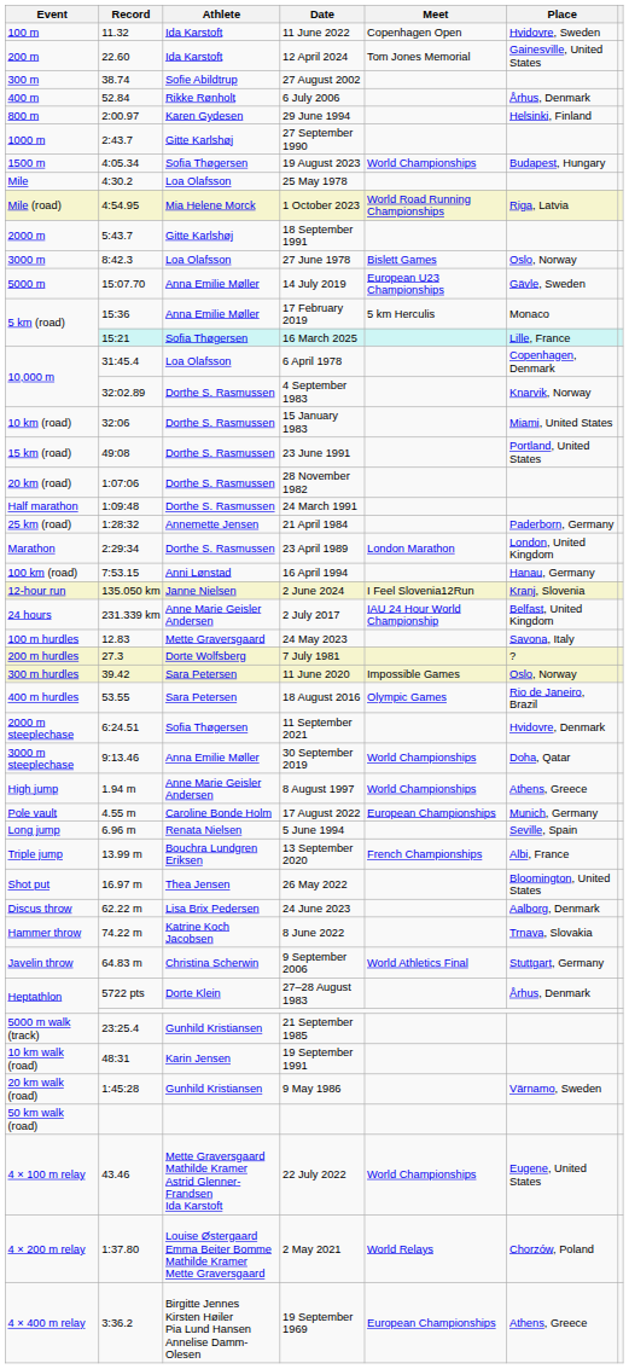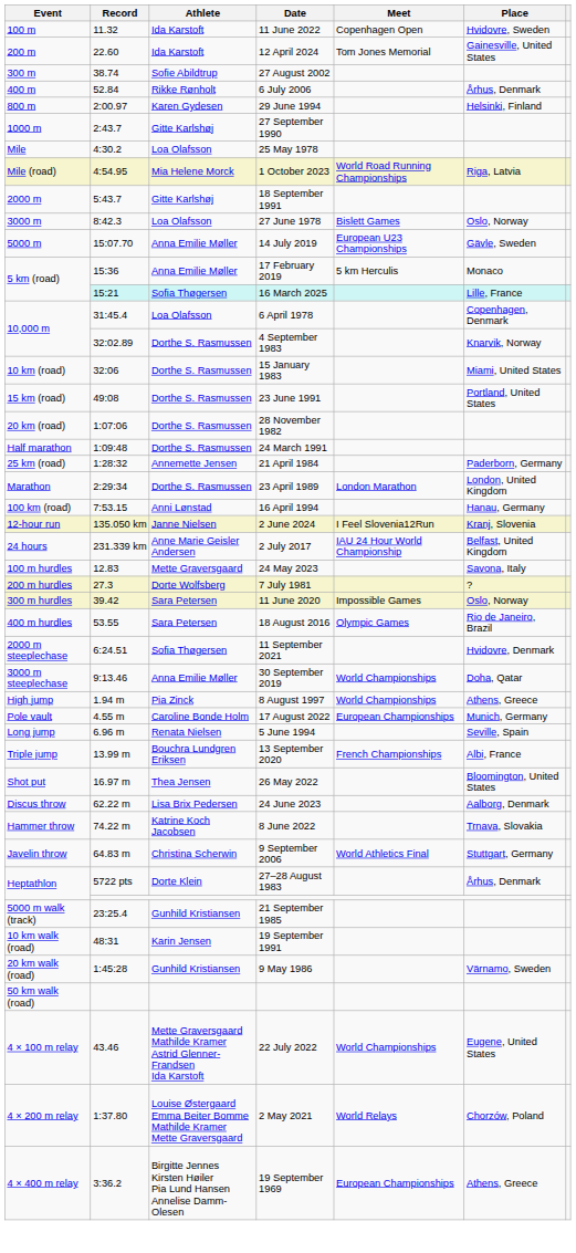 <table class="wikitable" style="font-size:95%; width: 95%;">
 <tr>
 <th>Event</th>
 <th>Record</th>
 <th>Athlete</th>
 <th>Date</th>
 <th>Meet</th>
 <th>Place</th>
 <th></th>
 </tr>
 <tr>
 <td><a href='#'>100 m</a></td>
 <td>11.32 </td>
 <td><a href='#'>Ida Karstoft</a></td>
 <td>11 June 2022</td>
 <td>Copenhagen Open</td>
 <td><a href='#'>Hvidovre</a>, Sweden</td>
 <td></td>
 </tr>
 <tr>
 <td><a href='#'>200 m</a></td>
 <td>22.60 </td>
 <td><a href='#'>Ida Karstoft</a></td>
 <td>12 April 2024</td>
 <td>Tom Jones Memorial</td>
 <td><a href='#'>Gainesville</a>, United States</td>
 <td></td>
 </tr>
 <tr>
 <td><a href='#'>300 m</a></td>
 <td>38.74</td>
 <td><a href='#'>Sofie Abildtrup</a></td>
 <td>27 August 2002</td>
 <td></td>
 <td></td>
 <td></td>
 </tr>
 <tr>
 <td><a href='#'>400 m</a></td>
 <td>52.84</td>
 <td><a href='#'>Rikke Rønholt</a></td>
 <td>6 July 2006</td>
 <td></td>
 <td><a href='#'>Århus</a>, Denmark</td>
 <td></td>
 </tr>
 <tr>
 <td><a href='#'>800 m</a></td>
 <td>2:00.97</td>
 <td><a href='#'>Karen Gydesen</a></td>
 <td>29 June 1994</td>
 <td></td>
 <td><a href='#'>Helsinki</a>, Finland</td>
 <td></td>
 </tr>
 <tr>
 <td><a href='#'>1000 m</a></td>
 <td>2:43.7 </td>
 <td><a href='#'>Gitte Karlshøj</a></td>
 <td>27 September 1990</td>
 <td></td>
 <td></td>
-<td></td>
-</tr>
-<tr>
-<td><a href='#'>1500 m</a></td>
-<td>4:05.34</td>
-<td><a href='#'>Sofia Thøgersen</a></td>
-<td>19 August 2023</td>
-<td><a href='#'>World Championships</a></td>
-<td><a href='#'>Budapest</a>, Hungary</td>
 <td></td>
 </tr>
 <tr>
 <td><a href='#'>Mile</a></td>
 <td>4:30.2</td>
 <td><a href='#'>Loa Olafsson</a></td>
 <td>25 May 1978</td>
 <td></td>
 <td></td>
 <td></td>
 </tr>
 <tr style="background:#f6F5CE;">
 <td><a href='#'>Mile</a> (road)</td>
 <td>4:54.95 </td>
 <td><a href='#'>Mia Helene Morck</a></td>
 <td>1 October 2023</td>
 <td><a href='#'>World Road Running Championships</a></td>
 <td><a href='#'>Riga</a>, Latvia</td>
 <td></td>
 </tr>
 <tr>
 <td><a href='#'>2000 m</a></td>
 <td>5:43.7 </td>
 <td><a href='#'>Gitte Karlshøj</a></td>
 <td>18 September 1991</td>
 <td></td>
 <td></td>
 <td></td>
 </tr>
 <tr>
 <td><a href='#'>3000 m</a></td>
 <td>8:42.3 </td>
 <td><a href='#'>Loa Olafsson</a></td>
 <td>27 June 1978</td>
 <td><a href='#'>Bislett Games</a></td>
 <td><a href='#'>Oslo</a>, Norway</td>
 <td></td>
 </tr>
 <tr>
 <td><a href='#'>5000 m</a></td>
 <td>15:07.70</td>
 <td><a href='#'>Anna Emilie Møller</a></td>
 <td>14 July 2019</td>
 <td><a href='#'>European U23 Championships</a></td>
 <td><a href='#'>Gävle</a>, Sweden</td>
 <td></td>
 </tr>
 <tr>
 <td rowspan=2><a href='#'>5 km</a> (road)</td>
 <td>15:36</td>
 <td><a href='#'>Anna Emilie Møller</a></td>
 <td>17 February 2019</td>
 <td>5 km Herculis</td>
 <td>Monaco</td>
 <td></td>
 </tr>
 <tr bgcolor=#CEF6F5>
 <td>15:21</td>
 <td><a href='#'>Sofia Thøgersen</a></td>
 <td>16 March 2025</td>
 <td></td>
 <td><a href='#'>Lille</a>, France</td>
 <td></td>
 </tr>
 <tr>
 <td rowspan=2><a href='#'>10,000 m</a></td>
 <td>31:45.4 </td>
 <td><a href='#'>Loa Olafsson</a></td>
 <td>6 April 1978</td>
 <td></td>
 <td><a href='#'>Copenhagen</a>, Denmark</td>
 <td></td>
 </tr>
 <tr>
 <td>32:02.89</td>
 <td><a href='#'>Dorthe S. Rasmussen</a></td>
 <td>4 September 1983</td>
 <td></td>
 <td><a href='#'>Knarvik</a>, Norway</td>
 <td></td>
 </tr>
 <tr>
 <td><a href='#'>10 km</a> (road)</td>
 <td>32:06</td>
 <td><a href='#'>Dorthe S. Rasmussen</a></td>
 <td>15 January 1983</td>
 <td></td>
 <td><a href='#'>Miami</a>, United States</td>
 <td></td>
 </tr>
 <tr>
 <td><a href='#'>15 km</a> (road)</td>
 <td>49:08</td>
 <td><a href='#'>Dorthe S. Rasmussen</a></td>
 <td>23 June 1991</td>
 <td></td>
 <td><a href='#'>Portland</a>, United States</td>
 <td></td>
 </tr>
 <tr>
 <td><a href='#'>20 km</a> (road)</td>
 <td>1:07:06</td>
 <td><a href='#'>Dorthe S. Rasmussen</a></td>
 <td>28 November 1982</td>
 <td></td>
 <td></td>
 <td></td>
 </tr>
 <tr>
 <td><a href='#'>Half marathon</a></td>
 <td>1:09:48</td>
 <td><a href='#'>Dorthe S. Rasmussen</a></td>
 <td>24 March 1991</td>
 <td></td>
 <td></td>
 <td></td>
 </tr>
 <tr>
 <td><a href='#'>25 km</a> (road)</td>
 <td>1:28:32</td>
 <td><a href='#'>Annemette Jensen</a></td>
 <td>21 April 1984</td>
 <td></td>
 <td><a href='#'>Paderborn</a>, Germany</td>
 <td></td>
 </tr>
 <tr>
 <td><a href='#'>Marathon</a></td>
 <td>2:29:34</td>
 <td><a href='#'>Dorthe S. Rasmussen</a></td>
 <td>23 April 1989</td>
 <td><a href='#'>London Marathon</a></td>
 <td><a href='#'>London</a>, United Kingdom</td>
 <td></td>
 </tr>
 <tr>
 <td><a href='#'>100 km</a> (road)</td>
 <td>7:53.15</td>
 <td><a href='#'>Anni Lønstad</a></td>
 <td>16 April 1994</td>
 <td></td>
 <td><a href='#'>Hanau</a>, Germany</td>
 <td></td>
 </tr>
 <tr style="background:#f6F5CE;">
 <td><a href='#'>12-hour run</a></td>
 <td>135.050 km</td>
 <td><a href='#'>Janne Nielsen</a></td>
 <td>2 June 2024</td>
 <td>I Feel Slovenia12Run</td>
 <td><a href='#'>Kranj</a>, Slovenia</td>
 <td></td>
 </tr>
 <tr>
 <td><a href='#'>24 hours</a></td>
 <td>231.339 km</td>
 <td><a href='#'>Anne Marie Geisler Andersen</a></td>
 <td>2 July 2017</td>
 <td><a href='#'>IAU 24 Hour World Championship</a></td>
 <td><a href='#'>Belfast</a>, United Kingdom</td>
 <td></td>
 </tr>
 <tr>
 <td><a href='#'>100 m hurdles</a></td>
 <td>12.83 </td>
 <td><a href='#'>Mette Graversgaard</a></td>
 <td>24 May 2023</td>
 <td></td>
 <td><a href='#'>Savona</a>, Italy</td>
 <td></td>
 </tr>
 <tr style="background:#f6F5CE;">
 <td><a href='#'>200 m hurdles</a></td>
 <td>27.3 </td>
 <td><a href='#'>Dorte Wolfsberg</a></td>
 <td>7 July 1981</td>
 <td></td>
 <td>?</td>
 <td></td>
 </tr>
 <tr style="background:#f6F5CE;">
 <td><a href='#'>300 m hurdles</a></td>
 <td>39.42</td>
 <td><a href='#'>Sara Petersen</a></td>
 <td>11 June 2020</td>
 <td>Impossible Games</td>
 <td><a href='#'>Oslo</a>, Norway</td>
 <td></td>
 </tr>
 <tr>
 <td><a href='#'>400 m hurdles</a></td>
 <td>53.55</td>
 <td><a href='#'>Sara Petersen</a></td>
 <td>18 August 2016</td>
 <td><a href='#'>Olympic Games</a></td>
 <td><a href='#'>Rio de Janeiro</a>, Brazil</td>
 <td></td>
 </tr>
 <tr>
 <td><a href='#'>2000 m steeplechase</a></td>
 <td>6:24.51</td>
 <td><a href='#'>Sofia Thøgersen</a></td>
 <td>11 September 2021</td>
 <td></td>
 <td><a href='#'>Hvidovre</a>, Denmark</td>
 <td></td>
 </tr>
 <tr>
 <td><a href='#'>3000 m steeplechase</a></td>
 <td>9:13.46</td>
 <td><a href='#'>Anna Emilie Møller</a></td>
 <td>30 September 2019</td>
 <td><a href='#'>World Championships</a></td>
 <td><a href='#'>Doha</a>, Qatar</td>
 <td></td>
 </tr>
 <tr>
 <td><a href='#'>High jump</a></td>
 <td>1.94 m</td>
-<td><a href='#'>Anne Marie Geisler Andersen</a></td>
+<td><a href='#'>Pia Zinck</a></td>
 <td>8 August 1997</td>
 <td><a href='#'>World Championships</a></td>
 <td><a href='#'>Athens</a>, Greece</td>
 <td></td>
 </tr>
 <tr>
 <td><a href='#'>Pole vault</a></td>
 <td>4.55 m</td>
 <td><a href='#'>Caroline Bonde Holm</a></td>
 <td>17 August 2022</td>
 <td><a href='#'>European Championships</a></td>
 <td><a href='#'>Munich</a>, Germany</td>
 <td></td>
 </tr>
 <tr>
 <td><a href='#'>Long jump</a></td>
 <td>6.96 m </td>
 <td><a href='#'>Renata Nielsen</a></td>
 <td>5 June 1994</td>
 <td></td>
 <td><a href='#'>Seville</a>, Spain</td>
 <td></td>
 </tr>
 <tr>
 <td><a href='#'>Triple jump</a></td>
 <td>13.99 m </td>
 <td><a href='#'>Bouchra Lundgren Eriksen</a></td>
 <td>13 September 2020</td>
 <td><a href='#'>French Championships</a></td>
 <td><a href='#'>Albi</a>, France</td>
 <td></td>
 </tr>
 <tr>
 <td><a href='#'>Shot put</a></td>
 <td>16.97 m</td>
 <td><a href='#'>Thea Jensen</a></td>
 <td>26 May 2022</td>
 <td></td>
 <td><a href='#'>Bloomington</a>, United States</td>
 <td></td>
 </tr>
 <tr>
 <td><a href='#'>Discus throw</a></td>
 <td>62.22 m</td>
 <td><a href='#'>Lisa Brix Pedersen</a></td>
 <td>24 June 2023</td>
 <td></td>
 <td><a href='#'>Aalborg</a>, Denmark</td>
 <td></td>
 </tr>
 <tr>
 <td><a href='#'>Hammer throw</a></td>
 <td>74.22 m</td>
 <td><a href='#'>Katrine Koch Jacobsen</a></td>
 <td>8 June 2022</td>
 <td></td>
 <td><a href='#'>Trnava</a>, Slovakia</td>
 <td></td>
 </tr>
 <tr>
 <td><a href='#'>Javelin throw</a></td>
 <td>64.83 m</td>
 <td><a href='#'>Christina Scherwin</a></td>
 <td>9 September 2006</td>
 <td><a href='#'>World Athletics Final</a></td>
 <td><a href='#'>Stuttgart</a>, Germany</td>
 <td></td>
 </tr>
 <tr>
 <td rowspan=2><a href='#'>Heptathlon</a></td>
 <td>5722 pts </td>
 <td><a href='#'>Dorte Klein</a></td>
 <td>27–28 August 1983</td>
 <td></td>
 <td><a href='#'>Århus</a>, Denmark</td>
 <td></td>
 </tr>
 <tr>
 <td colspan=5></td>
 <td></td>
 </tr>
 <tr>
 <td><a href='#'>5000 m walk</a> (track)</td>
 <td>23:25.4</td>
 <td><a href='#'>Gunhild Kristiansen</a></td>
 <td>21 September 1985</td>
 <td></td>
 <td></td>
 <td></td>
 </tr>
 <tr>
 <td><a href='#'>10 km walk</a> (road)</td>
 <td>48:31</td>
 <td><a href='#'>Karin Jensen</a></td>
 <td>19 September 1991</td>
 <td></td>
 <td></td>
 <td></td>
 </tr>
 <tr>
 <td><a href='#'>20 km walk</a> (road)</td>
 <td>1:45:28</td>
 <td><a href='#'>Gunhild Kristiansen</a></td>
 <td>9 May 1986</td>
 <td></td>
 <td><a href='#'>Värnamo</a>, Sweden</td>
 <td></td>
 </tr>
 <tr>
 <td><a href='#'>50 km walk</a> (road)</td>
 <td></td>
 <td></td>
 <td></td>
 <td></td>
 <td></td>
 <td></td>
 </tr>
 <tr>
 <td><a href='#'>4 × 100 m relay</a></td>
 <td>43.46</td>
 <td><br><a href='#'>Mette Graversgaard</a><br><a href='#'>Mathilde Kramer</a><br><a href='#'>Astrid Glenner-Frandsen</a><br><a href='#'>Ida Karstoft</a></td>
 <td>22 July 2022</td>
 <td><a href='#'>World Championships</a></td>
 <td><a href='#'>Eugene</a>, United States</td>
 <td></td>
 </tr>
 <tr>
 <td><a href='#'>4 × 200 m relay</a></td>
 <td>1:37.80</td>
 <td><br><a href='#'>Louise Østergaard</a><br><a href='#'>Emma Beiter Bomme</a><br><a href='#'>Mathilde Kramer</a><br><a href='#'>Mette Graversgaard</a></td>
 <td>2 May 2021</td>
 <td><a href='#'>World Relays</a></td>
 <td><a href='#'>Chorzów</a>, Poland</td>
 <td></td>
 </tr>
 <tr>
 <td><a href='#'>4 × 400 m relay</a></td>
 <td>3:36.2 </td>
 <td><br>Birgitte Jennes<br>Kirsten Høiler<br>Pia Lund Hansen<br>Annelise Damm-Olesen</td>
 <td>19 September 1969</td>
 <td><a href='#'>European Championships</a></td>
 <td><a href='#'>Athens</a>, Greece</td>
 <td></td>
 </tr>
 </table>
